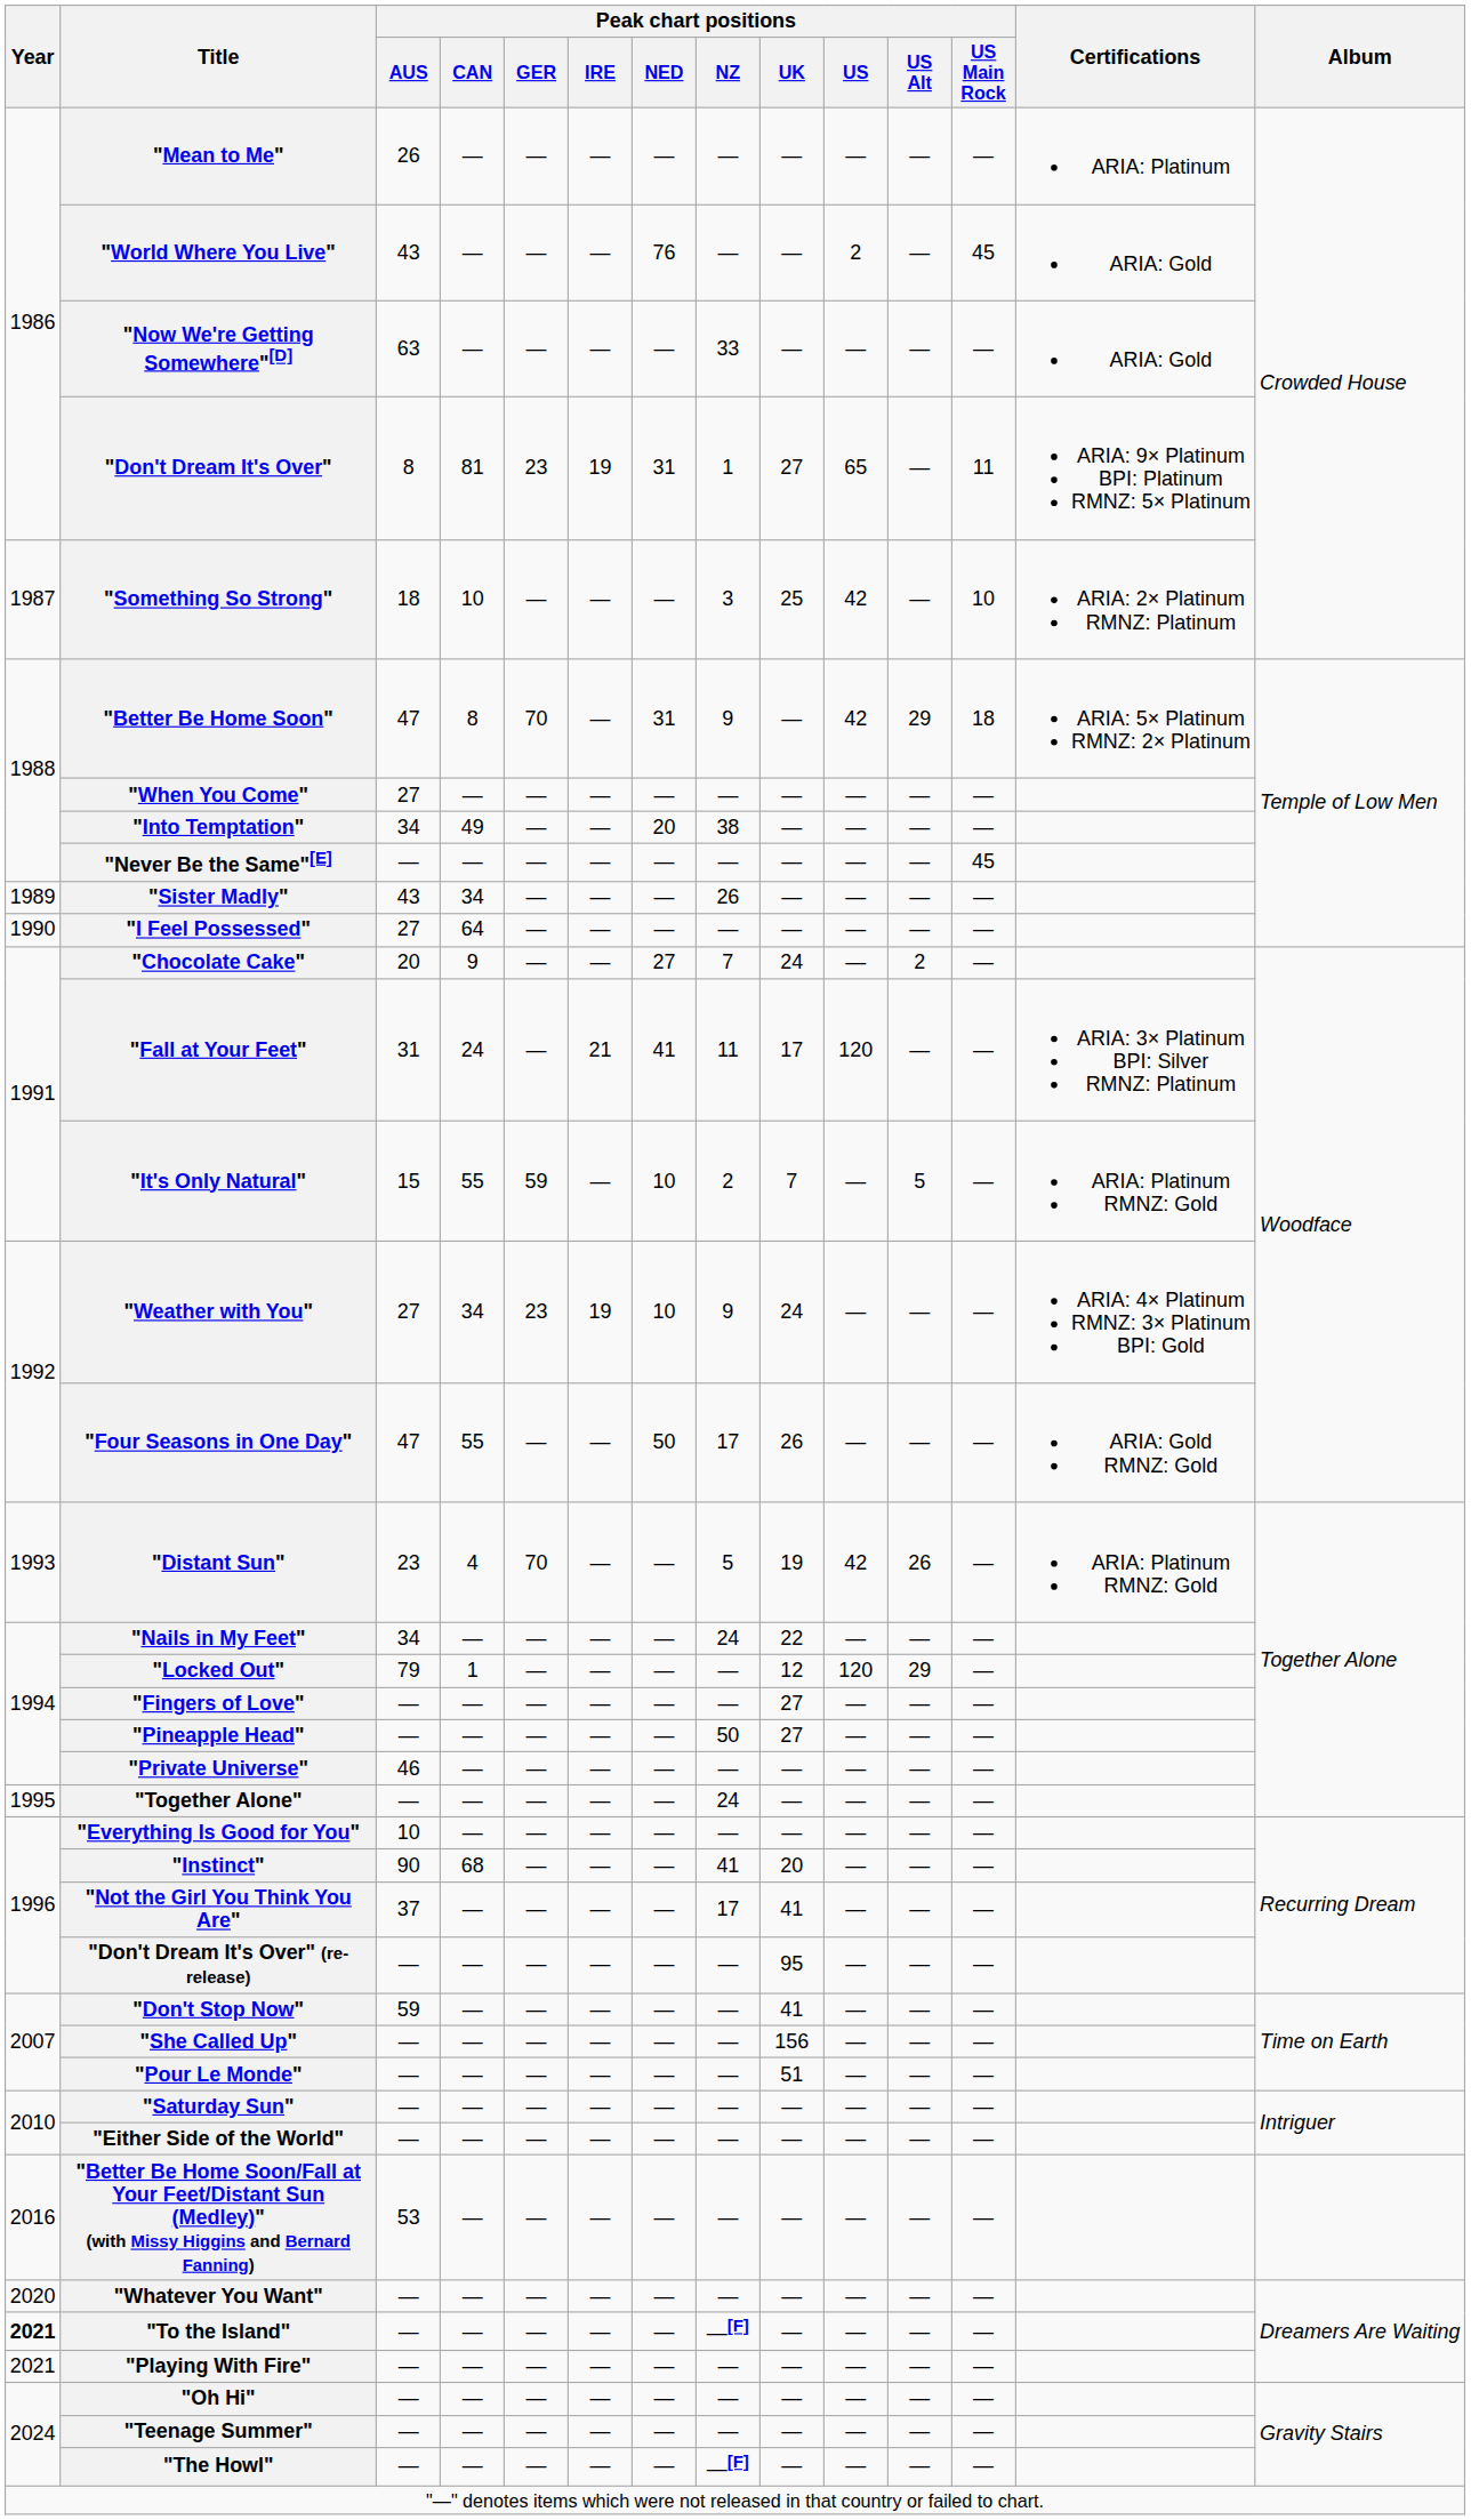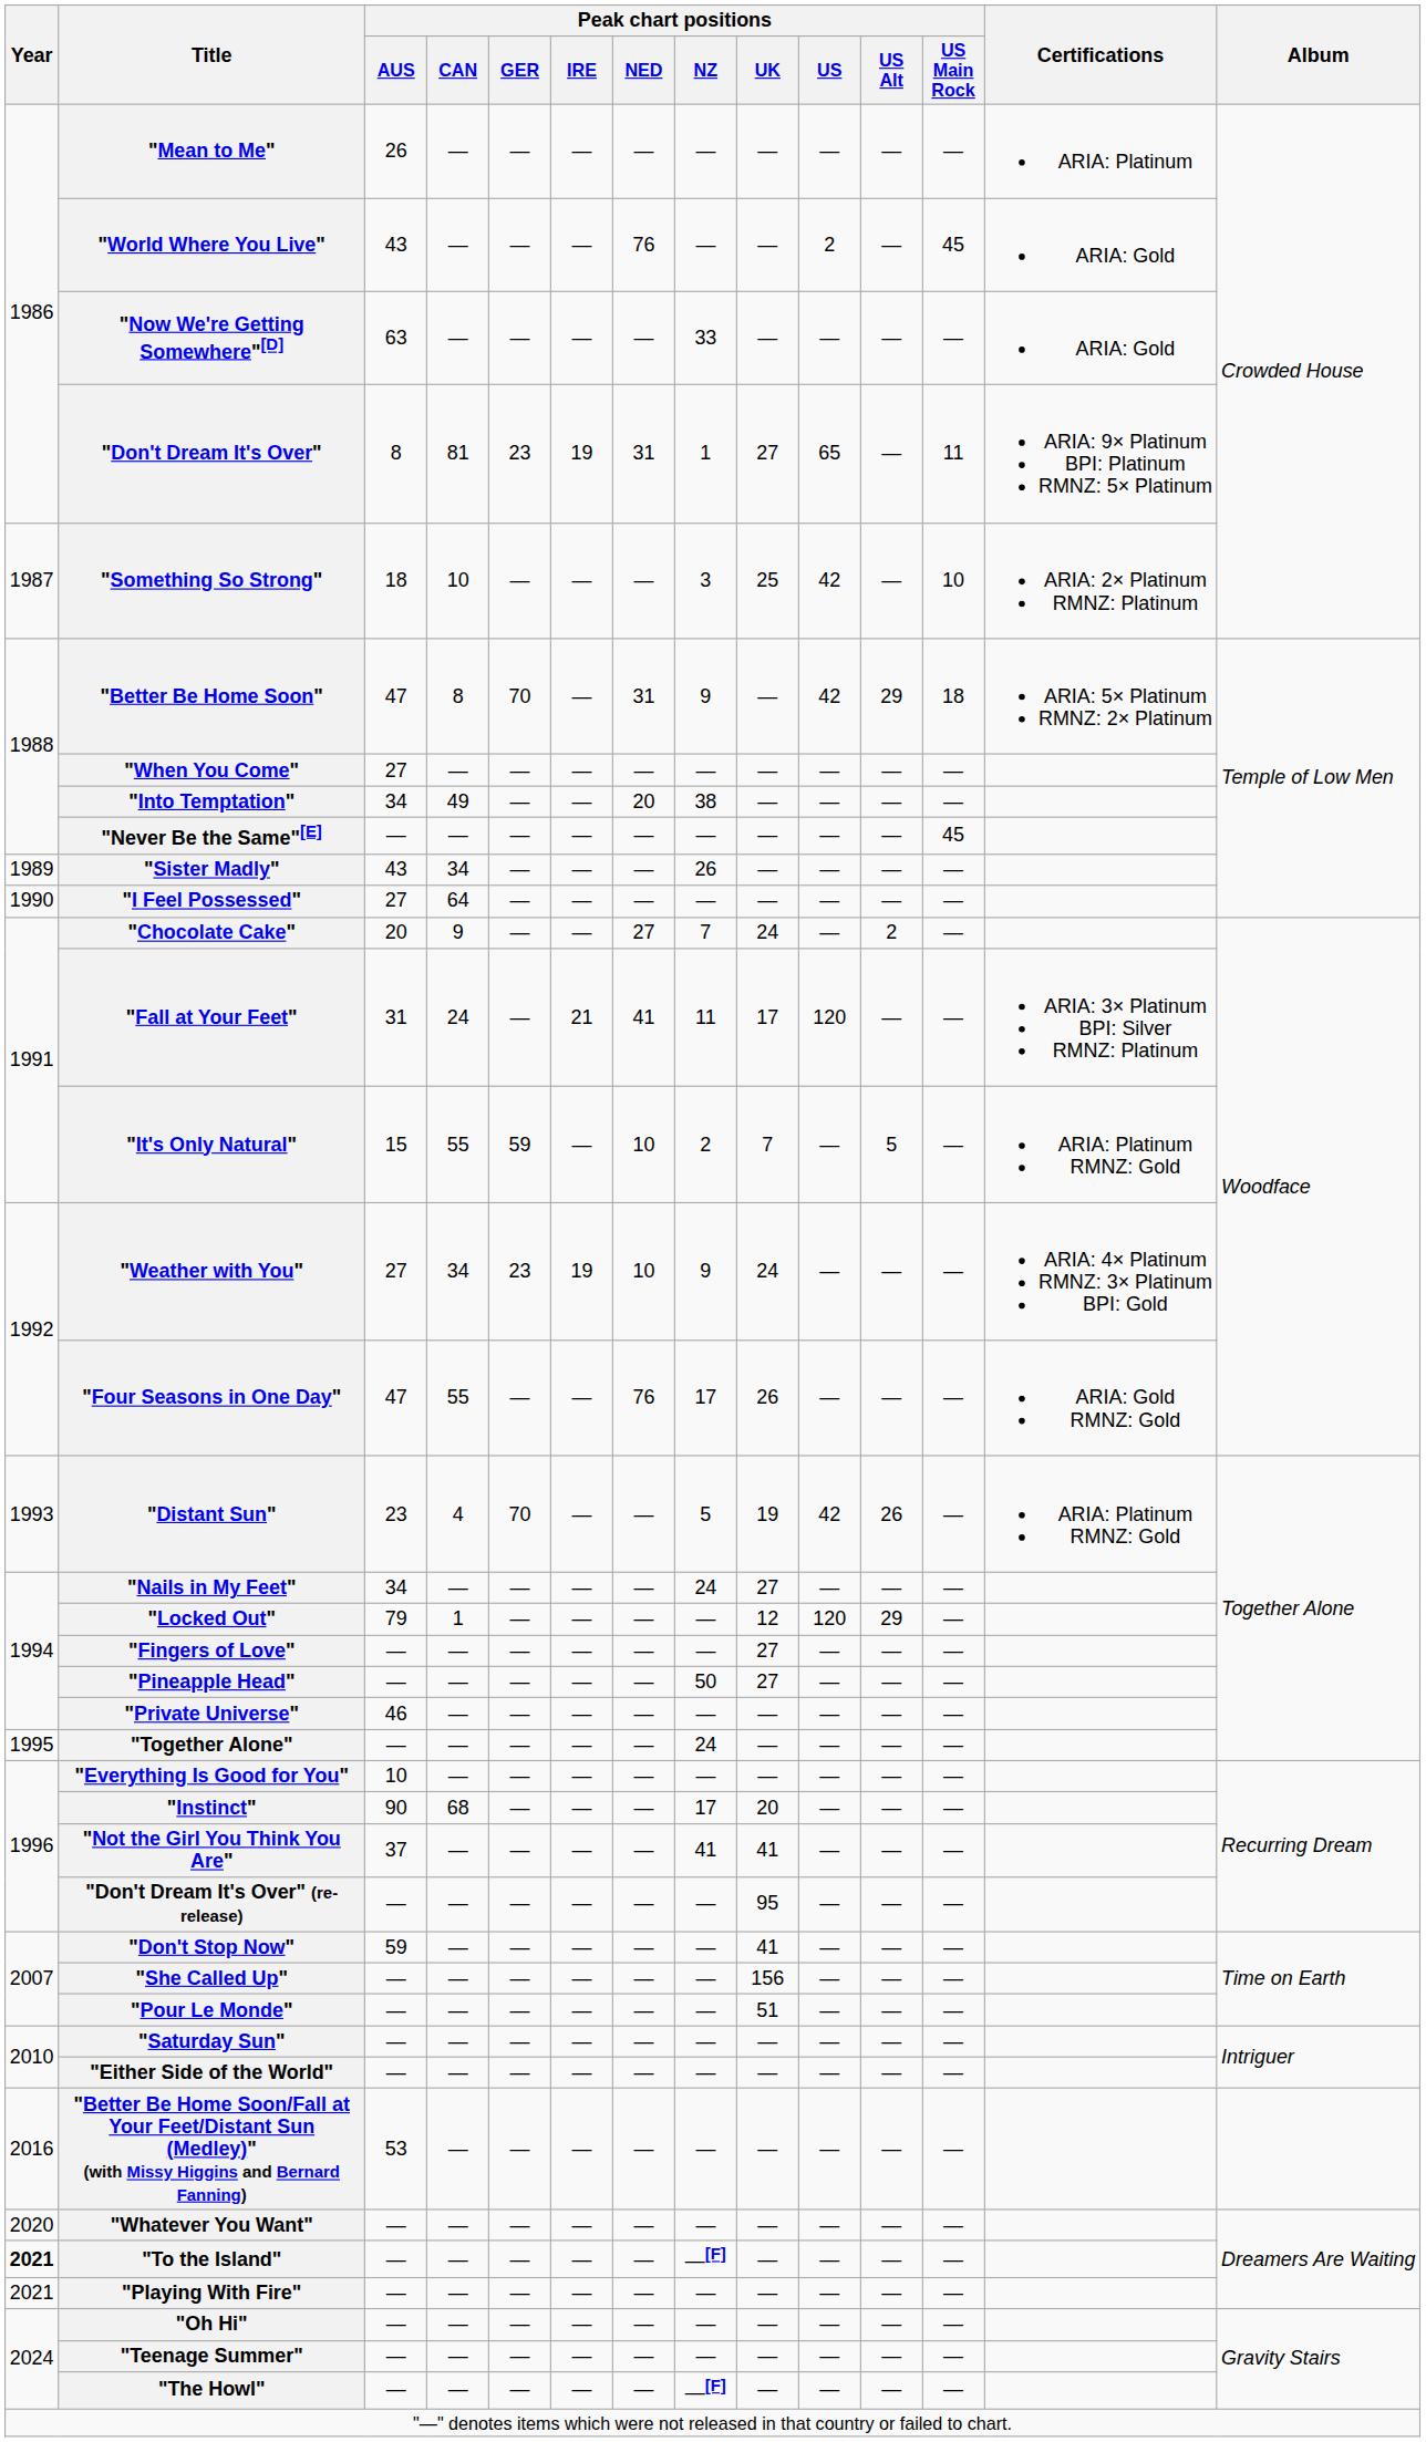 <table class="wikitable plainrowheaders" style=text-align:center;>
 <tr>
 <th scope="col" rowspan="2">Year</th>
 <th scope="col" rowspan="2" style="width:240px;">Title</th>
 <th scope="col" colspan="10">Peak chart positions</th>
 <th scope="col" rowspan="2">Certifications</th>
 <th scope="col" rowspan="2">Album</th>
 </tr>
 <tr>
 <th style="width:3em;font-size:90%;"><a href='#'>AUS</a><br></th>
 <th style="width:3em;font-size:90%;"><a href='#'>CAN</a></th>
 <th style="width:3em;font-size:90%;"><a href='#'>GER</a><br></th>
 <th style="width:3em;font-size:90%;"><a href='#'>IRE</a><br></th>
 <th style="width:3em;font-size:90%;"><a href='#'>NED</a><br></th>
 <th style="width:3em;font-size:90%;"><a href='#'>NZ</a><br></th>
 <th style="width:3em;font-size:90%;"><a href='#'>UK</a><br></th>
 <th style="width:3em;font-size:90%;"><a href='#'>US</a><br></th>
 <th style="width:3em;font-size:90%;"><a href='#'>US<br>Alt</a><br></th>
 <th style="width:3em;font-size:90%;"><a href='#'>US<br>Main Rock</a><br></th>
 </tr>
 <tr>
 <td rowspan="4">1986</td>
 <th scope="row">"<a href='#'>Mean to Me</a>"</th>
 <td>26</td>
 <td>—</td>
 <td>—</td>
 <td>—</td>
 <td>—</td>
 <td>—</td>
 <td>—</td>
 <td>—</td>
 <td>—</td>
 <td>—</td>
 <td><br><ul><li>ARIA: Platinum</li></ul></td>
 <td rowspan="5" align="left"><em>Crowded House</em></td>
 </tr>
 <tr>
 <th scope="row">"<a href='#'>World Where You Live</a>"</th>
 <td>43</td>
 <td>—</td>
 <td>—</td>
 <td>—</td>
 <td>76</td>
 <td>—</td>
 <td>—</td>
 <td>2</td>
 <td>—</td>
 <td>45</td>
 <td><br><ul><li>ARIA: Gold</li></ul></td>
 </tr>
 <tr>
 <th scope="row">"<a href='#'>Now We're Getting Somewhere</a>"<sup><a href='#'><strong>[D]</strong></a></sup></th>
 <td>63</td>
 <td>—</td>
 <td>—</td>
 <td>—</td>
 <td>—</td>
 <td>33</td>
 <td>—</td>
 <td>—</td>
 <td>—</td>
 <td>—</td>
 <td><br><ul><li>ARIA: Gold</li></ul></td>
 </tr>
 <tr>
 <th scope="row">"<a href='#'>Don't Dream It's Over</a>"</th>
 <td>8</td>
 <td>81</td>
 <td>23</td>
 <td>19</td>
 <td>31</td>
 <td>1</td>
 <td>27</td>
 <td>65</td>
 <td>—</td>
 <td>11</td>
 <td><br><ul><li>ARIA: 9× Platinum</li><li>BPI: Platinum</li><li>RMNZ: 5× Platinum</li></ul></td>
 </tr>
 <tr>
 <td>1987</td>
 <th scope="row">"<a href='#'>Something So Strong</a>"</th>
 <td>18</td>
 <td>10</td>
 <td>—</td>
 <td>—</td>
 <td>—</td>
 <td>3</td>
 <td>25</td>
 <td>42</td>
 <td>—</td>
 <td>10</td>
 <td><br><ul><li>ARIA: 2× Platinum</li><li>RMNZ: Platinum</li></ul></td>
 </tr>
 <tr>
 <td rowspan="4">1988</td>
 <th scope="row">"<a href='#'>Better Be Home Soon</a>"</th>
 <td>47</td>
 <td>8</td>
 <td>70</td>
 <td>—</td>
 <td>31</td>
 <td>9</td>
 <td>—</td>
 <td>42</td>
 <td>29</td>
 <td>18</td>
 <td><br><ul><li>ARIA: 5× Platinum</li><li>RMNZ: 2× Platinum</li></ul></td>
 <td rowspan="6" align="left"><em>Temple of Low Men</em></td>
 </tr>
 <tr>
 <th scope="row">"<a href='#'>When You Come</a>"</th>
 <td>27</td>
 <td>—</td>
 <td>—</td>
 <td>—</td>
 <td>—</td>
 <td>—</td>
 <td>—</td>
 <td>—</td>
 <td>—</td>
 <td>—</td>
 <td></td>
 </tr>
 <tr>
 <th scope="row">"<a href='#'>Into Temptation</a>"</th>
 <td>34</td>
 <td>49</td>
 <td>—</td>
 <td>—</td>
 <td>20</td>
 <td>38</td>
 <td>—</td>
 <td>—</td>
 <td>—</td>
 <td>—</td>
 <td></td>
 </tr>
 <tr>
 <th scope="row">"Never Be the Same"<sup><a href='#'><strong>[E]</strong></a></sup></th>
 <td>—</td>
 <td>—</td>
 <td>—</td>
 <td>—</td>
 <td>—</td>
 <td>—</td>
 <td>—</td>
 <td>—</td>
 <td>—</td>
 <td>45</td>
 <td></td>
 </tr>
 <tr>
 <td>1989</td>
 <th scope="row">"<a href='#'>Sister Madly</a>"</th>
 <td>43</td>
 <td>34</td>
 <td>—</td>
 <td>—</td>
 <td>—</td>
 <td>26</td>
 <td>—</td>
 <td>—</td>
 <td>—</td>
 <td>—</td>
 <td></td>
 </tr>
 <tr>
 <td>1990</td>
 <th scope="row">"<a href='#'>I Feel Possessed</a>"</th>
 <td>27</td>
 <td>64</td>
 <td>—</td>
 <td>—</td>
 <td>—</td>
 <td>—</td>
 <td>—</td>
 <td>—</td>
 <td>—</td>
 <td>—</td>
 <td></td>
 </tr>
 <tr>
 <td rowspan="3">1991</td>
 <th scope="row">"<a href='#'>Chocolate Cake</a>"</th>
 <td>20</td>
 <td>9</td>
 <td>—</td>
 <td>—</td>
 <td>27</td>
 <td>7</td>
 <td>24</td>
 <td>—</td>
 <td>2</td>
 <td>—</td>
 <td></td>
 <td rowspan="5" align="left"><em>Woodface</em></td>
 </tr>
 <tr>
 <th scope="row">"<a href='#'>Fall at Your Feet</a>"</th>
 <td>31</td>
 <td>24</td>
 <td>—</td>
 <td>21</td>
 <td>41</td>
 <td>11</td>
 <td>17</td>
 <td>120</td>
 <td>—</td>
 <td>—</td>
 <td><br><ul><li>ARIA: 3× Platinum</li><li>BPI: Silver</li><li>RMNZ: Platinum</li></ul></td>
 </tr>
 <tr>
 <th scope="row">"<a href='#'>It's Only Natural</a>"</th>
 <td>15</td>
 <td>55</td>
 <td>59</td>
 <td>—</td>
 <td>10</td>
 <td>2</td>
 <td>7</td>
 <td>—</td>
 <td>5</td>
 <td>—</td>
 <td><br><ul><li>ARIA: Platinum</li><li>RMNZ: Gold</li></ul></td>
 </tr>
 <tr>
 <td rowspan="2">1992</td>
 <th scope="row">"<a href='#'>Weather with You</a>"</th>
 <td>27</td>
 <td>34</td>
 <td>23</td>
 <td>19</td>
 <td>10</td>
 <td>9</td>
 <td>24</td>
 <td>—</td>
 <td>—</td>
 <td>—</td>
 <td><br><ul><li>ARIA: 4× Platinum</li><li>RMNZ: 3× Platinum</li><li>BPI: Gold</li></ul></td>
 </tr>
 <tr>
 <th scope="row">"<a href='#'>Four Seasons in One Day</a>"</th>
 <td>47</td>
 <td>55</td>
 <td>—</td>
 <td>—</td>
-<td>50</td>
+<td>76</td>
 <td>17</td>
 <td>26</td>
 <td>—</td>
 <td>—</td>
 <td>—</td>
 <td><br><ul><li>ARIA: Gold</li><li>RMNZ: Gold</li></ul></td>
 </tr>
 <tr>
 <td>1993</td>
 <th scope="row">"<a href='#'>Distant Sun</a>"</th>
 <td>23</td>
 <td>4</td>
 <td>70</td>
 <td>—</td>
 <td>—</td>
 <td>5</td>
 <td>19</td>
 <td>42</td>
 <td>26</td>
 <td>—</td>
 <td><br><ul><li>ARIA: Platinum</li><li>RMNZ: Gold</li></ul></td>
 <td rowspan="7" align="left"><em>Together Alone</em></td>
 </tr>
 <tr>
 <td rowspan="5">1994</td>
 <th scope="row">"<a href='#'>Nails in My Feet</a>"</th>
 <td>34</td>
 <td>—</td>
 <td>—</td>
 <td>—</td>
 <td>—</td>
 <td>24</td>
-<td>22</td>
+<td>27</td>
 <td>—</td>
 <td>—</td>
 <td>—</td>
 <td></td>
 </tr>
 <tr>
 <th scope="row">"<a href='#'>Locked Out</a>"</th>
 <td>79</td>
 <td>1</td>
 <td>—</td>
 <td>—</td>
 <td>—</td>
 <td>—</td>
 <td>12</td>
 <td>120</td>
 <td>29</td>
 <td>—</td>
 <td></td>
 </tr>
 <tr>
 <th scope="row">"<a href='#'>Fingers of Love</a>"</th>
 <td>—</td>
 <td>—</td>
 <td>—</td>
 <td>—</td>
 <td>—</td>
 <td>—</td>
 <td>27</td>
 <td>—</td>
 <td>—</td>
 <td>—</td>
 <td></td>
 </tr>
 <tr>
 <th scope="row">"<a href='#'>Pineapple Head</a>"</th>
 <td>—</td>
 <td>—</td>
 <td>—</td>
 <td>—</td>
 <td>—</td>
 <td>50</td>
 <td>27</td>
 <td>—</td>
 <td>—</td>
 <td>—</td>
 <td></td>
 </tr>
 <tr>
 <th scope="row">"<a href='#'>Private Universe</a>"</th>
 <td>46</td>
 <td>—</td>
 <td>—</td>
 <td>—</td>
 <td>—</td>
 <td>—</td>
 <td>—</td>
 <td>—</td>
 <td>—</td>
 <td>—</td>
 <td></td>
 </tr>
 <tr>
 <td>1995</td>
 <th scope="row">"Together Alone"</th>
 <td>—</td>
 <td>—</td>
 <td>—</td>
 <td>—</td>
 <td>—</td>
 <td>24</td>
 <td>—</td>
 <td>—</td>
 <td>—</td>
 <td>—</td>
 <td></td>
 </tr>
 <tr>
 <td rowspan="4">1996</td>
 <th scope="row">"<a href='#'>Everything Is Good for You</a>"</th>
 <td>10</td>
 <td>—</td>
 <td>—</td>
 <td>—</td>
 <td>—</td>
 <td>—</td>
 <td>—</td>
 <td>—</td>
 <td>—</td>
 <td>—</td>
 <td></td>
 <td rowspan="4" align="left"><em>Recurring Dream</em></td>
 </tr>
 <tr>
 <th scope="row">"<a href='#'>Instinct</a>"</th>
 <td>90</td>
 <td>68</td>
 <td>—</td>
 <td>—</td>
 <td>—</td>
-<td>41</td>
+<td>17</td>
 <td>20</td>
 <td>—</td>
 <td>—</td>
 <td>—</td>
 <td></td>
 </tr>
 <tr>
 <th scope="row">"<a href='#'>Not the Girl You Think You Are</a>"</th>
 <td>37</td>
 <td>—</td>
 <td>—</td>
 <td>—</td>
 <td>—</td>
-<td>17</td>
+<td>41</td>
 <td>41</td>
 <td>—</td>
 <td>—</td>
 <td>—</td>
 <td></td>
 </tr>
 <tr>
 <th scope="row">"Don't Dream It's Over" <small>(re-release)</small></th>
 <td>—</td>
 <td>—</td>
 <td>—</td>
 <td>—</td>
 <td>—</td>
 <td>—</td>
 <td>95</td>
 <td>—</td>
 <td>—</td>
 <td>—</td>
 <td></td>
 </tr>
 <tr>
 <td rowspan="3">2007</td>
 <th scope="row">"<a href='#'>Don't Stop Now</a>"</th>
 <td>59</td>
 <td>—</td>
 <td>—</td>
 <td>—</td>
 <td>—</td>
 <td>—</td>
 <td>41</td>
 <td>—</td>
 <td>—</td>
 <td>—</td>
 <td></td>
 <td rowspan="3" align="left"><em>Time on Earth</em></td>
 </tr>
 <tr>
 <th scope="row">"<a href='#'>She Called Up</a>"</th>
 <td>—</td>
 <td>—</td>
 <td>—</td>
 <td>—</td>
 <td>—</td>
 <td>—</td>
 <td>156</td>
 <td>—</td>
 <td>—</td>
 <td>—</td>
 <td></td>
 </tr>
 <tr>
 <th scope="row">"<a href='#'>Pour Le Monde</a>"</th>
 <td>—</td>
 <td>—</td>
 <td>—</td>
 <td>—</td>
 <td>—</td>
 <td>—</td>
 <td>51</td>
 <td>—</td>
 <td>—</td>
 <td>—</td>
 <td></td>
 </tr>
 <tr>
 <td rowspan="2">2010</td>
 <th scope="row">"<a href='#'>Saturday Sun</a>"</th>
 <td>—</td>
 <td>—</td>
 <td>—</td>
 <td>—</td>
 <td>—</td>
 <td>—</td>
 <td>—</td>
 <td>—</td>
 <td>—</td>
 <td>—</td>
 <td></td>
 <td rowspan="2" align="left"><em>Intriguer</em></td>
 </tr>
 <tr>
 <th scope="row">"Either Side of the World"</th>
 <td>—</td>
 <td>—</td>
 <td>—</td>
 <td>—</td>
 <td>—</td>
 <td>—</td>
 <td>—</td>
 <td>—</td>
 <td>—</td>
 <td>—</td>
 <td></td>
 </tr>
 <tr>
 <td>2016</td>
 <th scope="row">"<a href='#'>Better Be Home Soon/Fall at Your Feet/Distant Sun (Medley)</a>"<br><small>(with <a href='#'>Missy Higgins</a> and <a href='#'>Bernard Fanning</a>)</small></th>
 <td>53</td>
 <td>—</td>
 <td>—</td>
 <td>—</td>
 <td>—</td>
 <td>—</td>
 <td>—</td>
 <td>—</td>
 <td>—</td>
 <td>—</td>
 <td></td>
 <td></td>
 </tr>
 <tr>
 <td>2020</td>
 <th scope="row">"Whatever You Want"</th>
 <td>—</td>
 <td>—</td>
 <td>—</td>
 <td>—</td>
 <td>—</td>
 <td>—</td>
 <td>—</td>
 <td>—</td>
 <td>—</td>
 <td>—</td>
 <td></td>
 <td align="left" rowspan="3"><em>Dreamers Are Waiting</em></td>
 </tr>
 <tr>
 <td><strong>2021</strong></td>
 <th scope="row">"To the Island"</th>
 <td>—</td>
 <td>—</td>
 <td>—</td>
 <td>—</td>
 <td>—</td>
 <td>—<sup><a href='#'><strong>[F]</strong></a></sup></td>
 <td>—</td>
 <td>—</td>
 <td>—</td>
 <td>—</td>
 <td></td>
 </tr>
 <tr>
 <td>2021</td>
 <th scope="row">"Playing With Fire"</th>
 <td>—</td>
 <td>—</td>
 <td>—</td>
 <td>—</td>
 <td>—</td>
 <td>—</td>
 <td>—</td>
 <td>—</td>
 <td>—</td>
 <td>—</td>
 <td></td>
 </tr>
 <tr>
 <td align="left" rowspan="3">2024</td>
 <th scope="row">"Oh Hi"</th>
 <td>—</td>
 <td>—</td>
 <td>—</td>
 <td>—</td>
 <td>—</td>
 <td>—</td>
 <td>—</td>
 <td>—</td>
 <td>—</td>
 <td>—</td>
 <td></td>
 <td align="left" rowspan="3"><em>Gravity Stairs</em></td>
 </tr>
 <tr>
 <th scope="row">"Teenage Summer"</th>
 <td>—</td>
 <td>—</td>
 <td>—</td>
 <td>—</td>
 <td>—</td>
 <td>—</td>
 <td>—</td>
 <td>—</td>
 <td>—</td>
 <td>—</td>
 <td></td>
 </tr>
 <tr>
 <th scope="row">"The Howl"</th>
 <td>—</td>
 <td>—</td>
 <td>—</td>
 <td>—</td>
 <td>—</td>
 <td>—<sup><a href='#'><strong>[F]</strong></a></sup></td>
 <td>—</td>
 <td>—</td>
 <td>—</td>
 <td>—</td>
 <td></td>
 </tr>
 <tr>
 <td colspan="14" style="font-size:90%">"—" denotes items which were not released in that country or failed to chart.</td>
 </tr>
 </table>
